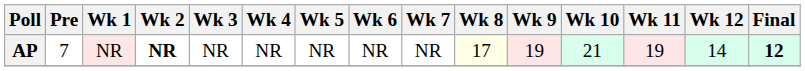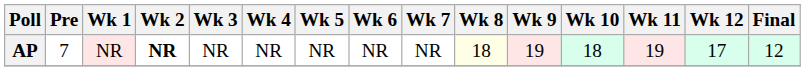 <table class="wikitable" style="white-space:nowrap;">
 <tr>
 <th>Poll</th>
 <th>Pre</th>
 <th>Wk 1</th>
 <th>Wk 2</th>
 <th>Wk 3</th>
 <th>Wk 4</th>
 <th>Wk 5</th>
 <th>Wk 6</th>
 <th>Wk 7</th>
 <th>Wk 8</th>
 <th>Wk 9</th>
 <th>Wk 10</th>
 <th>Wk 11</th>
 <th>Wk 12</th>
 <th>Final</th>
 </tr>
 <tr style="text-align:center;">
 <th>AP</th>
 <td style="background:#FFF;">7</td>
 <td style="background:#FFE6E6;">NR</td>
 <td style="background:#FFF;"><strong>NR</strong></td>
 <td style="background:#FFF;">NR</td>
 <td style="background:#FFF;">NR</td>
 <td style="background:#FFF;">NR</td>
 <td style="background:#FFF;">NR</td>
 <td style="background:#FFF;">NR</td>
-<td style="background:#FFFFE6;">17</td>
+<td style="background:#FFFFE6;">18</td>
 <td style="background:#FFE6E6;">19</td>
-<td style="background:#D8FFEB;">21</td>
+<td style="background:#D8FFEB;">18</td>
 <td style="background:#FFE6E6;">19</td>
-<td style="background:#D8FFEB;">14</td>
-<td style="background:#D8FFEB;"><strong>12</strong></td>
+<td style="background:#D8FFEB;">17</td>
+<td style="background:#D8FFEB;">12</td>
 </tr>
 <tr style="text-align:center;">
 </tr>
 </table>
